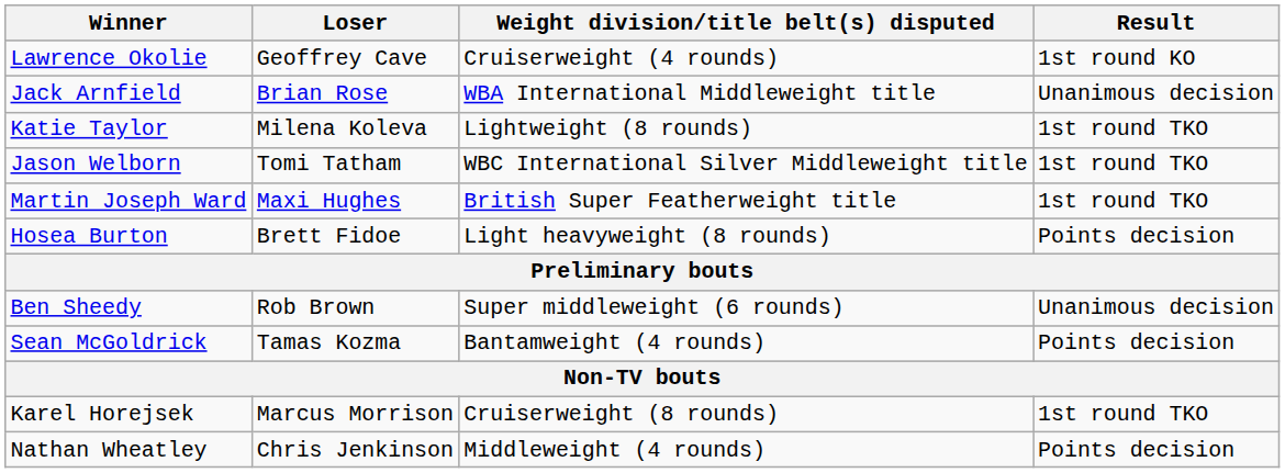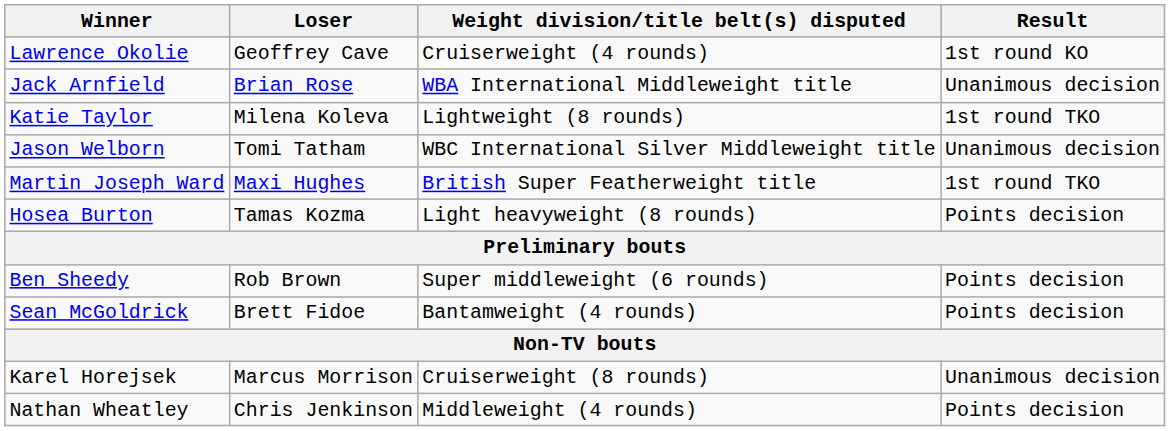 <table class=wikitable>
 <tr>
 <th>Winner</th>
 <th>Loser</th>
 <th>Weight division/title belt(s) disputed</th>
 <th>Result</th>
 </tr>
 <tr>
 <td> <a href='#'>Lawrence Okolie</a></td>
 <td> Geoffrey Cave</td>
 <td>Cruiserweight (4 rounds)</td>
 <td>1st round KO</td>
 </tr>
 <tr>
 <td> <a href='#'>Jack Arnfield</a></td>
 <td> <a href='#'>Brian Rose</a></td>
 <td><a href='#'>WBA</a> International Middleweight title</td>
 <td>Unanimous decision</td>
 </tr>
 <tr>
 <td> <a href='#'>Katie Taylor</a></td>
 <td> Milena Koleva</td>
 <td>Lightweight (8 rounds)</td>
 <td>1st round TKO</td>
 </tr>
 <tr>
 <td> <a href='#'>Jason Welborn</a></td>
 <td> Tomi Tatham</td>
 <td>WBC International Silver Middleweight title</td>
-<td>1st round TKO</td>
+<td>Unanimous decision</td>
 </tr>
 <tr>
 <td> <a href='#'>Martin Joseph Ward</a></td>
 <td> <a href='#'>Maxi Hughes</a></td>
 <td><a href='#'>British</a> Super Featherweight title</td>
 <td>1st round TKO</td>
 </tr>
 <tr>
 <td> <a href='#'>Hosea Burton</a></td>
-<td> Brett Fidoe</td>
+<td> Tamas Kozma</td>
 <td>Light heavyweight (8 rounds)</td>
 <td>Points decision</td>
 </tr>
 <tr>
 <th colspan=4>Preliminary bouts</th>
 </tr>
 <tr>
 <td> <a href='#'>Ben Sheedy</a></td>
 <td> Rob Brown</td>
 <td>Super middleweight (6 rounds)</td>
-<td>Unanimous decision</td>
+<td>Points decision</td>
 </tr>
 <tr>
 <td> <a href='#'>Sean McGoldrick</a></td>
-<td> Tamas Kozma</td>
+<td> Brett Fidoe</td>
 <td>Bantamweight (4 rounds)</td>
 <td>Points decision</td>
 </tr>
 <tr>
 <th colspan=8>Non-TV bouts</th>
 </tr>
 <tr>
 <td> Karel Horejsek</td>
 <td> Marcus Morrison</td>
 <td>Cruiserweight (8 rounds)</td>
-<td>1st round TKO</td>
+<td>Unanimous decision</td>
 </tr>
 <tr>
 <td> Nathan Wheatley</td>
 <td> Chris Jenkinson</td>
 <td>Middleweight (4 rounds)</td>
 <td>Points decision</td>
 </tr>
 </table>
